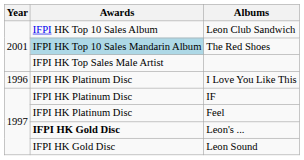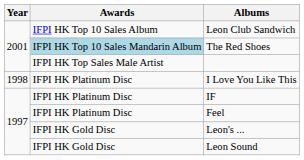 <table class="wikitable">
 <tr>
 <th>Year</th>
 <th>Awards</th>
 <th>Albums</th>
 </tr>
 <tr>
 <td rowspan="3">2001</td>
 <td><a href='#'>IFPI</a> HK Top 10 Sales Album</td>
 <td>Leon Club Sandwich</td>
 </tr>
 <tr>
 <td style="background: lightblue;">IFPI HK Top 10 Sales Mandarin Album</td>
 <td>The Red Shoes</td>
 </tr>
 <tr>
 <td>IFPI HK Top Sales Male Artist</td>
 <td></td>
 </tr>
 <tr>
-<td>1996</td>
+<td>1998</td>
 <td>IFPI HK Platinum Disc</td>
 <td>I Love You Like This</td>
 </tr>
 <tr>
 <td rowspan="4">1997</td>
 <td>IFPI HK Platinum Disc</td>
 <td>IF</td>
 </tr>
 <tr>
 <td>IFPI HK Platinum Disc</td>
 <td>Feel</td>
 </tr>
 <tr>
-<td><strong>IFPI HK Gold Disc</strong></td>
+<td>IFPI HK Gold Disc</td>
 <td>Leon's ...</td>
 </tr>
 <tr>
 <td>IFPI HK Gold Disc</td>
 <td>Leon Sound</td>
 </tr>
 </table>
